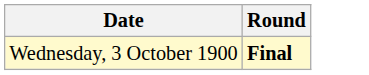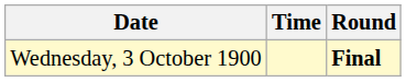 <table class="wikitable">
 <tr>
 <th>Date</th>
+<th>Time</th>
 <th>Round</th>
 </tr>
 <tr style=background:lemonchiffon>
 <td>Wednesday, 3 October 1900</td>
+<td></td>
 <td><strong>Final</strong></td>
 </tr>
 </table>
